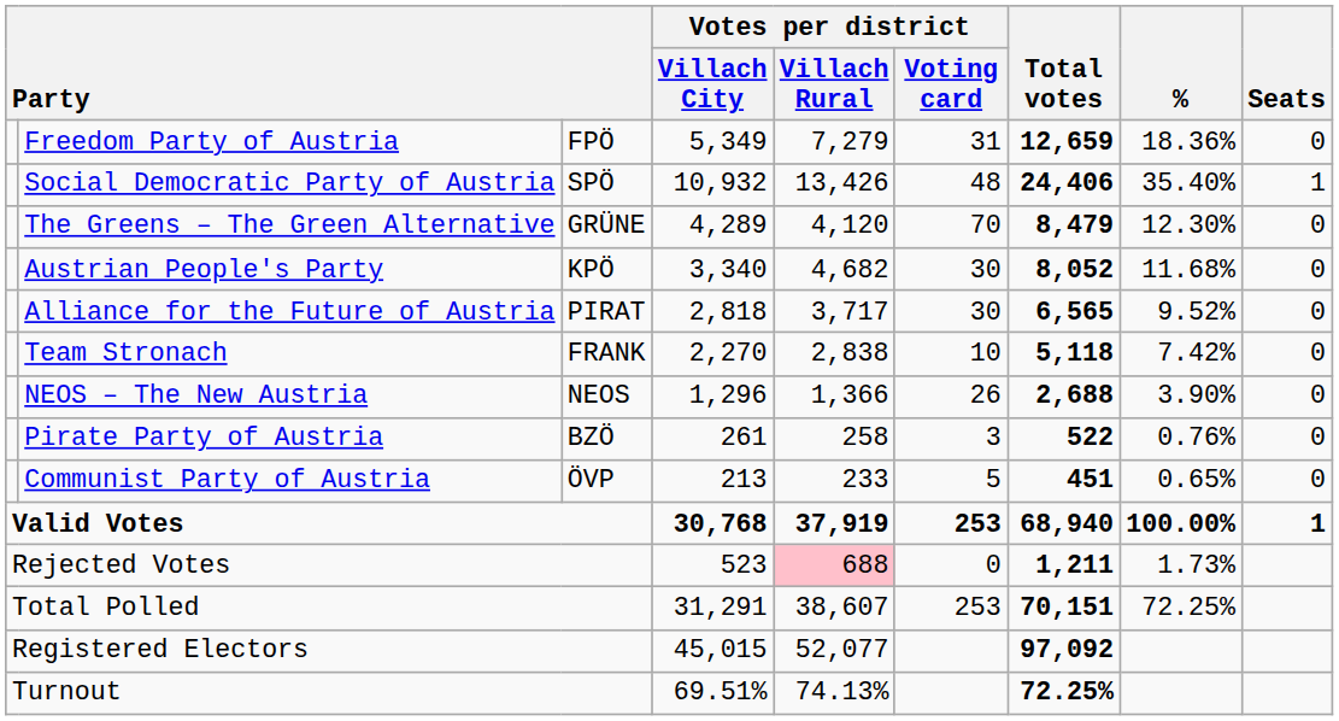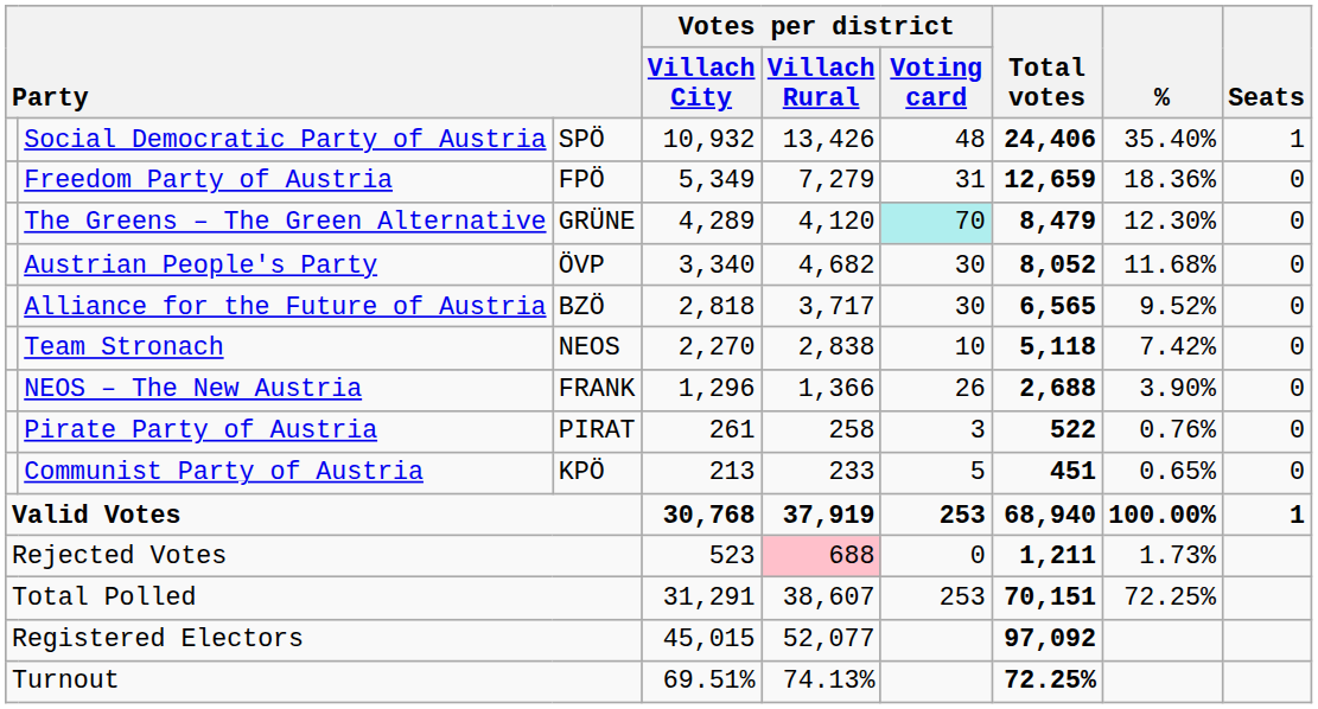 <table class="wikitable" border="1" style="text-align:right;">
 <tr>
 <th style="text-align:left;" valign=bottom rowspan=2 colspan=3>Party</th>
 <th colspan=3>Votes per district</th>
 <th align=center valign=bottom rowspan=2 width="50">Total<br>votes</th>
 <th align=center valign=bottom rowspan=2 width="50">%</th>
 <th align=center valign=bottom rowspan=2>Seats</th>
 </tr>
 <tr>
 <th align=center valign=bottom width="50"><a href='#'>Villach<br>City</a></th>
 <th align=center valign=bottom width="50"><a href='#'>Villach<br>Rural</a></th>
 <th align=center valign=bottom width="50"><a href='#'>Voting<br>card</a></th>
 </tr>
 <tr>
 <td></td>
+<td align=left><a href='#'>Social Democratic Party of Austria</a></td>
+<td align=left>SPÖ</td>
+<td>10,932</td>
+<td>13,426</td>
+<td>48</td>
+<td><strong>24,406</strong></td>
+<td>35.40%</td>
+<td>1</td>
+</tr>
+<tr>
+<td></td>
 <td align=left><a href='#'>Freedom Party of Austria</a></td>
 <td align=left>FPÖ</td>
 <td>5,349</td>
 <td>7,279</td>
 <td>31</td>
 <td><strong>12,659</strong></td>
 <td>18.36%</td>
 <td>0</td>
 </tr>
 <tr>
 <td></td>
-<td align=left><a href='#'>Social Democratic Party of Austria</a></td>
-<td align=left>SPÖ</td>
-<td>10,932</td>
-<td>13,426</td>
-<td>48</td>
-<td><strong>24,406</strong></td>
-<td>35.40%</td>
-<td>1</td>
-</tr>
-<tr>
-<td></td>
 <td align=left style="white-space: nowrap;"><a href='#'>The Greens – The Green Alternative</a></td>
 <td align=left>GRÜNE</td>
 <td>4,289</td>
 <td>4,120</td>
-<td>70</td>
+<td style="background: paleturquoise;">70</td>
 <td><strong>8,479</strong></td>
 <td>12.30%</td>
 <td>0</td>
 </tr>
 <tr>
 <td></td>
 <td align=left><a href='#'>Austrian People's Party</a></td>
-<td align=left>KPÖ</td>
+<td align=left>ÖVP</td>
 <td>3,340</td>
 <td>4,682</td>
 <td>30</td>
 <td><strong>8,052</strong></td>
 <td>11.68%</td>
 <td>0</td>
 </tr>
 <tr>
 <td></td>
 <td align=left><a href='#'>Alliance for the Future of Austria</a></td>
-<td align=left>PIRAT</td>
+<td align=left>BZÖ</td>
 <td>2,818</td>
 <td>3,717</td>
 <td>30</td>
 <td><strong>6,565</strong></td>
 <td>9.52%</td>
 <td>0</td>
 </tr>
 <tr>
 <td></td>
 <td align=left><a href='#'>Team Stronach</a></td>
-<td align=left>FRANK</td>
+<td align=left>NEOS</td>
 <td>2,270</td>
 <td>2,838</td>
 <td>10</td>
 <td><strong>5,118</strong></td>
 <td>7.42%</td>
 <td>0</td>
 </tr>
 <tr>
 <td></td>
 <td align=left><a href='#'>NEOS – The New Austria</a></td>
-<td align=left>NEOS</td>
+<td align=left>FRANK</td>
 <td>1,296</td>
 <td>1,366</td>
 <td>26</td>
 <td><strong>2,688</strong></td>
 <td>3.90%</td>
 <td>0</td>
 </tr>
 <tr>
 <td></td>
 <td align=left><a href='#'>Pirate Party of Austria</a></td>
-<td align=left>BZÖ</td>
+<td align=left>PIRAT</td>
 <td>261</td>
 <td>258</td>
 <td>3</td>
 <td><strong>522</strong></td>
 <td>0.76%</td>
 <td>0</td>
 </tr>
 <tr>
 <td></td>
 <td align=left><a href='#'>Communist Party of Austria</a></td>
-<td align=left>ÖVP</td>
+<td align=left>KPÖ</td>
 <td>213</td>
 <td>233</td>
 <td>5</td>
 <td><strong>451</strong></td>
 <td>0.65%</td>
 <td>0</td>
 </tr>
 <tr style="font-weight:bold">
 <td align=left colspan=3>Valid Votes</td>
 <td>30,768</td>
 <td>37,919</td>
 <td>253</td>
 <td>68,940</td>
 <td>100.00%</td>
 <td>1</td>
 </tr>
 <tr>
 <td align=left colspan=3>Rejected Votes</td>
 <td>523</td>
 <td style="background: pink;">688</td>
 <td>0</td>
 <td><strong>1,211</strong></td>
 <td>1.73%</td>
 <td></td>
 </tr>
 <tr>
 <td align=left colspan=3>Total Polled</td>
 <td>31,291</td>
 <td>38,607</td>
 <td>253</td>
 <td><strong>70,151</strong></td>
 <td>72.25%</td>
 <td></td>
 </tr>
 <tr>
 <td align=left colspan=3>Registered Electors</td>
 <td>45,015</td>
 <td>52,077</td>
 <td></td>
 <td><strong>97,092</strong></td>
 <td></td>
 <td></td>
 </tr>
 <tr>
 <td align=left colspan=3>Turnout</td>
 <td>69.51%</td>
 <td>74.13%</td>
 <td></td>
 <td><strong>72.25%</strong></td>
 <td></td>
 <td></td>
 </tr>
 </table>
